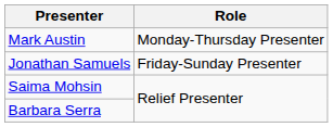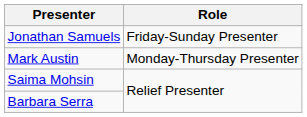 <table class="wikitable">
 <tr>
 <th>Presenter</th>
 <th>Role</th>
 </tr>
 <tr>
+<td><a href='#'>Jonathan Samuels</a></td>
+<td>Friday-Sunday Presenter</td>
+</tr>
+<tr>
 <td><a href='#'>Mark Austin</a></td>
 <td>Monday-Thursday Presenter</td>
-</tr>
-<tr>
-<td><a href='#'>Jonathan Samuels</a></td>
-<td>Friday-Sunday Presenter</td>
 </tr>
 <tr>
 <td><a href='#'>Saima Mohsin</a></td>
 <td rowspan="2">Relief Presenter</td>
 </tr>
 <tr>
 <td><a href='#'>Barbara Serra</a></td>
 </tr>
 </table>
